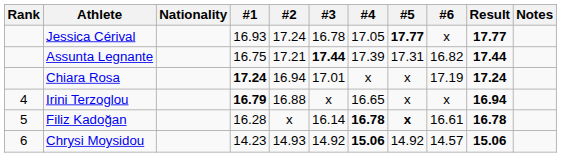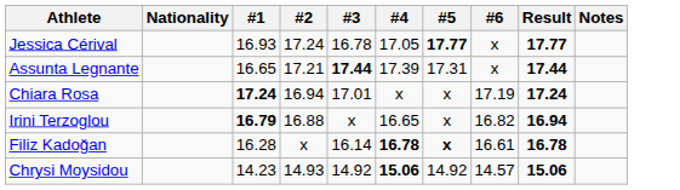 <table class="wikitable sortable" style="text-align:center">
 <tr>
-<th>Rank</th>
 <th>Athlete</th>
 <th>Nationality</th>
 <th>#1</th>
 <th>#2</th>
 <th>#3</th>
 <th>#4</th>
 <th>#5</th>
 <th>#6</th>
 <th>Result</th>
 <th>Notes</th>
 </tr>
 <tr>
-<td></td>
 <td align="left"><a href='#'>Jessica Cérival</a></td>
 <td align=left></td>
 <td>16.93</td>
 <td>17.24</td>
 <td>16.78</td>
 <td>17.05</td>
 <td><strong>17.77</strong></td>
 <td>x</td>
 <td><strong>17.77</strong></td>
 <td></td>
 </tr>
 <tr>
-<td></td>
 <td align="left"><a href='#'>Assunta Legnante</a></td>
 <td align=left></td>
-<td>16.75</td>
+<td>16.65</td>
 <td>17.21</td>
 <td><strong>17.44</strong></td>
 <td>17.39</td>
 <td>17.31</td>
-<td>16.82</td>
+<td>x</td>
 <td><strong>17.44</strong></td>
 <td></td>
 </tr>
 <tr>
-<td></td>
 <td align="left"><a href='#'>Chiara Rosa</a></td>
 <td align=left></td>
 <td><strong>17.24</strong></td>
 <td>16.94</td>
 <td>17.01</td>
 <td>x</td>
 <td>x</td>
 <td>17.19</td>
 <td><strong>17.24</strong></td>
 <td></td>
 </tr>
 <tr>
-<td>4</td>
 <td align="left"><a href='#'>Irini Terzoglou</a></td>
 <td align=left></td>
 <td><strong>16.79</strong></td>
 <td>16.88</td>
 <td>x</td>
 <td>16.65</td>
 <td>x</td>
-<td>x</td>
+<td>16.82</td>
 <td><strong>16.94</strong></td>
 <td></td>
 </tr>
 <tr>
-<td>5</td>
 <td align="left"><a href='#'>Filiz Kadoğan</a></td>
 <td align=left></td>
 <td>16.28</td>
 <td>x</td>
 <td>16.14</td>
 <td><strong>16.78</strong></td>
 <td><strong>x</strong></td>
 <td>16.61</td>
 <td><strong>16.78</strong></td>
 <td></td>
 </tr>
 <tr>
-<td>6</td>
 <td align="left"><a href='#'>Chrysi Moysidou</a></td>
 <td align=left></td>
 <td>14.23</td>
 <td>14.93</td>
 <td>14.92</td>
 <td><strong>15.06</strong></td>
 <td>14.92</td>
 <td>14.57</td>
 <td><strong>15.06</strong></td>
 <td></td>
 </tr>
 </table>
